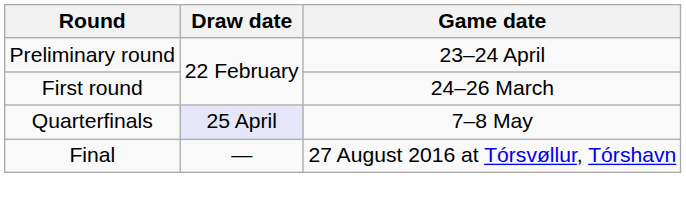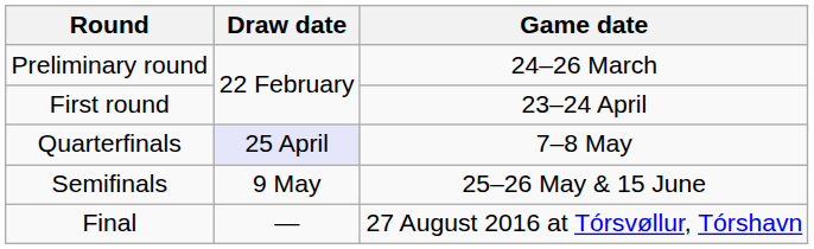 <table class="wikitable" style="text-align:center">
 <tr>
 <th>Round</th>
 <th>Draw date</th>
 <th>Game date</th>
 </tr>
 <tr>
 <td>Preliminary round</td>
 <td rowspan=2>22 February</td>
-<td>23–24 April</td>
+<td>24–26 March</td>
 </tr>
 <tr>
 <td>First round</td>
-<td>24–26 March</td>
+<td>23–24 April</td>
 </tr>
 <tr>
 <td>Quarterfinals</td>
 <td style="background: lavender;">25 April</td>
 <td>7–8 May</td>
 </tr>
 <tr>
+<td>Semifinals</td>
+<td>9 May</td>
+<td>25–26 May & 15 June</td>
+</tr>
+<tr>
 <td>Final</td>
 <td>—</td>
 <td>27 August 2016 at <a href='#'>Tórsvøllur</a>, <a href='#'>Tórshavn</a></td>
 </tr>
 </table>
